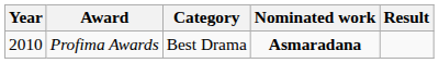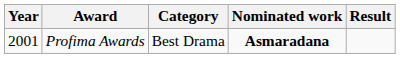 <table class="wikitable">
 <tr>
 <th>Year</th>
 <th>Award</th>
 <th>Category</th>
 <th>Nominated work</th>
 <th>Result</th>
 </tr>
 <tr>
-<td align="center">2010</td>
+<td align="center">2001</td>
 <td><em>Profima Awards</em></td>
 <td>Best Drama</td>
 <td align="center"><strong>Asmaradana</strong></td>
 <td></td>
 </tr>
 </table>
